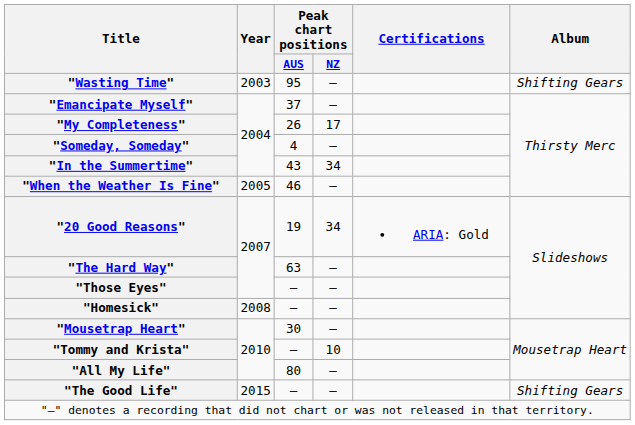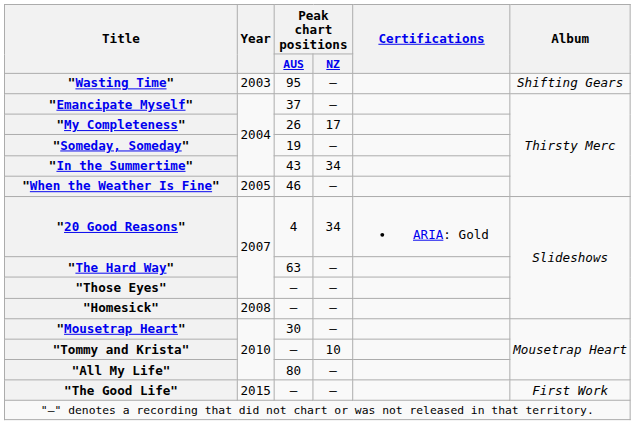 <table class="wikitable plainrowheaders" style="text-align:center;" border="1">
 <tr>
 <th scope="col" rowspan="2" style="width:18em;">Title</th>
 <th scope="col" rowspan="2">Year</th>
 <th scope="col" colspan="2">Peak chart positions</th>
 <th scope="col" rowspan="2" style="width:12em;"><a href='#'>Certifications</a></th>
 <th scope="col" rowspan="2">Album</th>
 </tr>
 <tr>
 <th scope="col" style="width:3em;font-size:90%;"><a href='#'>AUS</a><br></th>
 <th scope="col" style="width:3em;font-size:90%;"><a href='#'>NZ</a><br></th>
 </tr>
 <tr>
 <th scope="row">"<a href='#'>Wasting Time</a>"</th>
 <td>2003</td>
 <td>95</td>
 <td>—</td>
 <td></td>
 <td><em>Shifting Gears</em></td>
 </tr>
 <tr>
 <th scope="row">"<a href='#'>Emancipate Myself</a>"</th>
 <td rowspan="4">2004</td>
 <td>37</td>
 <td>—</td>
 <td></td>
 <td rowspan="5"><em>Thirsty Merc</em></td>
 </tr>
 <tr>
 <th scope="row">"<a href='#'>My Completeness</a>"</th>
 <td>26</td>
 <td>17</td>
 <td></td>
 </tr>
 <tr>
 <th scope="row">"<a href='#'>Someday, Someday</a>"</th>
-<td>4</td>
+<td>19</td>
 <td>—</td>
 <td></td>
 </tr>
 <tr>
 <th scope="row">"<a href='#'>In the Summertime</a>"</th>
 <td>43</td>
 <td>34</td>
 <td></td>
 </tr>
 <tr>
 <th scope="row">"<a href='#'>When the Weather Is Fine</a>"</th>
 <td>2005</td>
 <td>46</td>
 <td>—</td>
 <td></td>
 </tr>
 <tr>
 <th scope="row">"<a href='#'>20 Good Reasons</a>"</th>
 <td rowspan="3">2007</td>
-<td>19</td>
+<td>4</td>
 <td>34</td>
 <td><br><ul><li><a href='#'>ARIA</a>: Gold</li></ul></td>
 <td rowspan="4"><em>Slideshows</em></td>
 </tr>
 <tr>
 <th scope="row">"<a href='#'>The Hard Way</a>"</th>
 <td>63</td>
 <td>—</td>
 <td></td>
 </tr>
 <tr>
 <th scope="row">"Those Eyes"</th>
 <td>—</td>
 <td>—</td>
 <td></td>
 </tr>
 <tr>
 <th scope="row">"Homesick"</th>
 <td>2008</td>
 <td>—</td>
 <td>—</td>
 <td></td>
 </tr>
 <tr>
 <th scope="row">"<a href='#'>Mousetrap Heart</a>"</th>
 <td rowspan="3">2010</td>
 <td>30</td>
 <td>—</td>
 <td></td>
 <td rowspan="3"><em>Mousetrap Heart</em></td>
 </tr>
 <tr>
 <th scope="row">"Tommy and Krista"</th>
 <td>—</td>
 <td>10</td>
 <td></td>
 </tr>
 <tr>
 <th scope="row">"All My Life"</th>
 <td>80</td>
 <td>—</td>
 <td></td>
 </tr>
 <tr>
 <th scope="row">"The Good Life"</th>
 <td>2015</td>
 <td>—</td>
 <td>—</td>
 <td></td>
-<td><em>Shifting Gears</em></td>
+<td><em>First Work</em></td>
 </tr>
 <tr>
 <td colspan="8" style="font-size:90%">"—" denotes a recording that did not chart or was not released in that territory.</td>
 </tr>
 </table>
